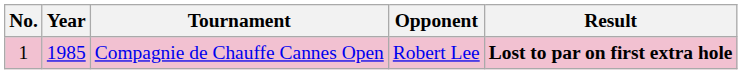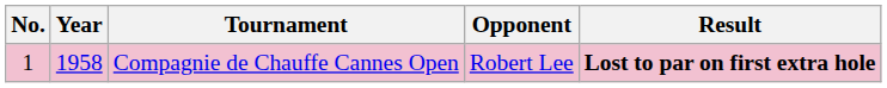 <table class="wikitable" style="font-size:95%;">
 <tr>
 <th>No.</th>
 <th>Year</th>
 <th>Tournament</th>
 <th>Opponent</th>
 <th>Result</th>
 </tr>
 <tr style="background:#F2C1D1;">
 <td align=center>1</td>
-<td><a href='#'>1985</a></td>
+<td><a href='#'>1958</a></td>
 <td><a href='#'>Compagnie de Chauffe Cannes Open</a></td>
 <td> <a href='#'>Robert Lee</a></td>
 <td><strong>Lost to par on first extra hole</strong></td>
 </tr>
 </table>
